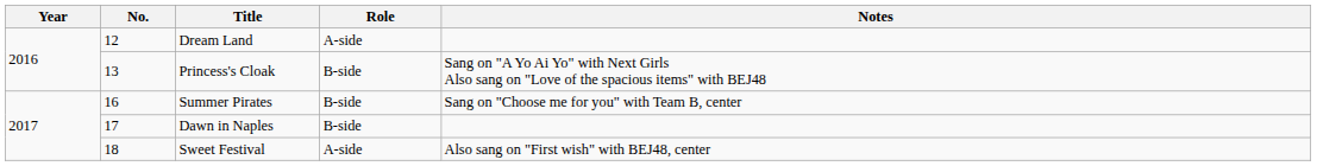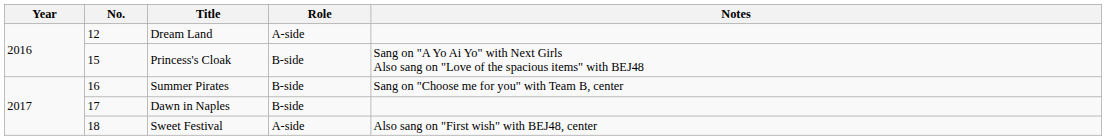 <table class="wikitable sortable" style="width:90%;">
 <tr>
 <th>Year</th>
 <th data-sort-type="number">No.</th>
 <th style="width:150px;">Title</th>
 <th>Role</th>
 <th class="unsortable">Notes</th>
 </tr>
 <tr>
 <td rowspan="2">2016</td>
 <td>12</td>
 <td>Dream Land</td>
 <td>A-side</td>
 <td></td>
 </tr>
 <tr>
-<td>13</td>
+<td>15</td>
 <td>Princess's Cloak</td>
 <td>B-side</td>
 <td>Sang on "A Yo Ai Yo" with Next Girls <br> Also sang on "Love of the spacious items" with BEJ48</td>
 </tr>
 <tr>
 <td rowspan="3">2017</td>
 <td>16</td>
 <td>Summer Pirates</td>
 <td>B-side</td>
 <td>Sang on "Choose me for you" with Team B, center</td>
 </tr>
 <tr>
 <td>17</td>
 <td>Dawn in Naples</td>
 <td>B-side</td>
 <td></td>
 </tr>
 <tr>
 <td>18</td>
 <td>Sweet Festival</td>
 <td>A-side</td>
 <td>Also sang on "First wish" with BEJ48, center</td>
 </tr>
 </table>
